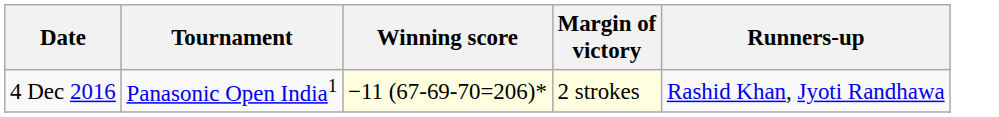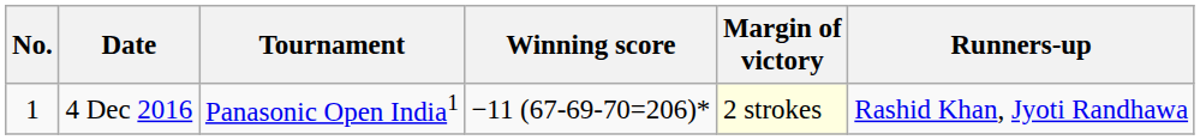 <table class="wikitable" style="font-size:95%;">
 <tr>
+<th>No.</th>
 <th>Date</th>
 <th>Tournament</th>
 <th>Winning score</th>
 <th>Margin of<br>victory</th>
 <th>Runners-up</th>
 </tr>
 <tr>
+<td align=center>1</td>
 <td align=right>4 Dec <a href='#'>2016</a></td>
 <td><a href='#'>Panasonic Open India</a><sup>1</sup></td>
-<td style="background: lightyellow;">−11 (67-69-70=206)*</td>
+<td>−11 (67-69-70=206)*</td>
 <td style="background: lightyellow;">2 strokes</td>
 <td> <a href='#'>Rashid Khan</a>,  <a href='#'>Jyoti Randhawa</a></td>
 </tr>
 </table>
